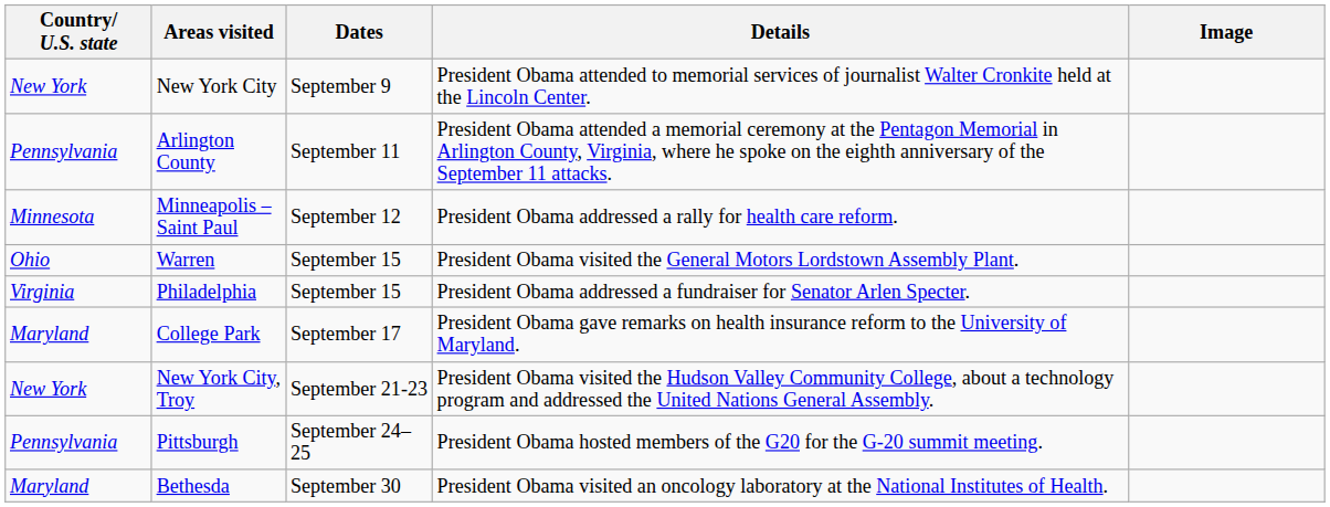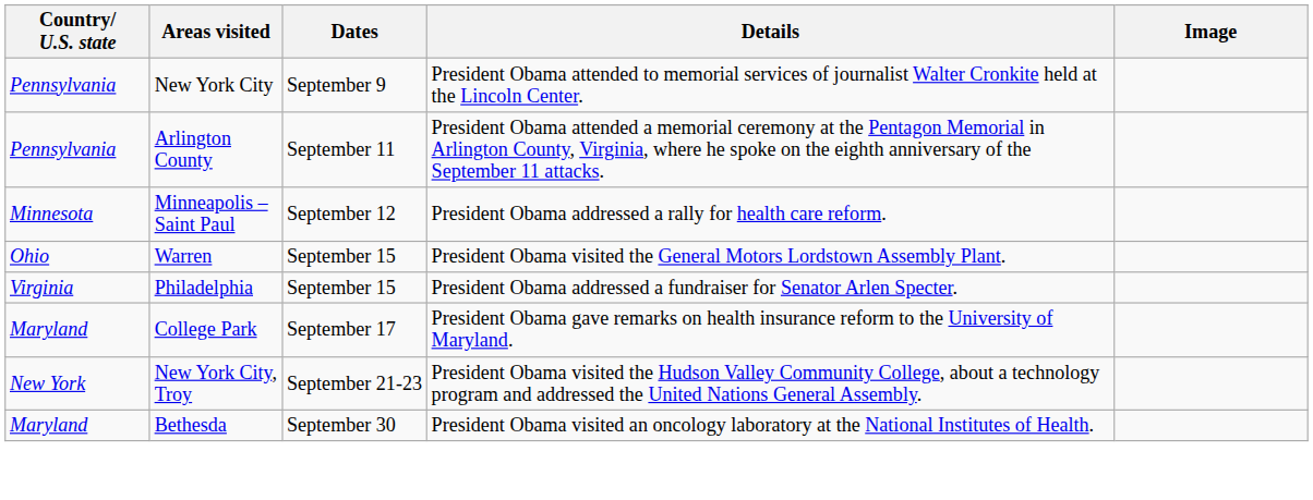 <table class="wikitable" style="margin: 1em auto 1em auto">
 <tr>
 <th width=110>Country/<br><em>U.S. state</em></th>
 <th width=100>Areas visited</th>
 <th width=110>Dates</th>
 <th width=550>Details</th>
 <th width=150>Image</th>
 </tr>
 <tr>
-<td> <em><a href='#'>New York</a></em></td>
+<td> <em><a href='#'>Pennsylvania</a></em></td>
 <td>New York City</td>
 <td>September 9</td>
 <td>President Obama attended to memorial services of journalist <a href='#'>Walter Cronkite</a> held at the <a href='#'>Lincoln Center</a>.</td>
 <td></td>
 </tr>
 <tr>
 <td> <em><a href='#'>Pennsylvania</a></em></td>
 <td><a href='#'>Arlington County</a></td>
 <td>September 11</td>
 <td>President Obama attended a memorial ceremony at the <a href='#'>Pentagon Memorial</a> in <a href='#'>Arlington County</a>, <a href='#'>Virginia</a>, where he spoke on the eighth anniversary of the <a href='#'>September 11 attacks</a>.</td>
 <td></td>
 </tr>
 <tr>
 <td> <em><a href='#'>Minnesota</a></em></td>
 <td><a href='#'>Minneapolis – Saint Paul</a></td>
 <td>September 12</td>
 <td>President Obama addressed a rally for <a href='#'>health care reform</a>.</td>
 <td></td>
 </tr>
 <tr>
 <td> <em><a href='#'>Ohio</a></em></td>
 <td><a href='#'>Warren</a></td>
 <td>September 15</td>
 <td>President Obama visited the <a href='#'>General Motors Lordstown Assembly Plant</a>.</td>
 <td></td>
 </tr>
 <tr>
 <td> <em><a href='#'>Virginia</a></em></td>
 <td><a href='#'>Philadelphia</a></td>
 <td>September 15</td>
 <td>President Obama addressed a fundraiser for <a href='#'>Senator Arlen Specter</a>.</td>
 <td></td>
 </tr>
 <tr>
 <td> <em><a href='#'>Maryland</a></em></td>
 <td><a href='#'>College Park</a></td>
 <td>September 17</td>
 <td>President Obama gave remarks on health insurance reform to the <a href='#'>University of Maryland</a>.</td>
 <td></td>
 </tr>
 <tr>
 <td> <em><a href='#'>New York</a></em></td>
 <td><a href='#'>New York City</a>, <a href='#'>Troy</a></td>
 <td>September 21-23</td>
 <td>President Obama visited the <a href='#'>Hudson Valley Community College</a>, about a technology program and addressed the <a href='#'>United Nations General Assembly</a>.</td>
 <td></td>
 </tr>
 <tr>
-<td> <em><a href='#'>Pennsylvania</a></em></td>
-<td><a href='#'>Pittsburgh</a></td>
-<td>September 24–25</td>
-<td>President Obama hosted members of the <a href='#'>G20</a> for the <a href='#'>G-20 summit meeting</a>.</td>
-<td></td>
-</tr>
-<tr>
 <td> <em><a href='#'>Maryland</a></em></td>
 <td><a href='#'>Bethesda</a></td>
 <td>September 30</td>
 <td>President Obama visited an oncology laboratory at the <a href='#'>National Institutes of Health</a>.</td>
 <td></td>
 </tr>
 </table>
